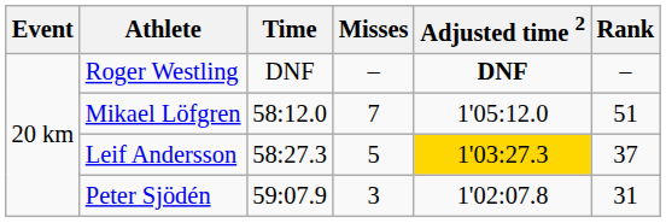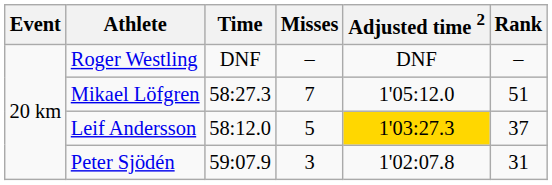 <table class="wikitable" style="font-size:90%">
 <tr>
 <th>Event</th>
 <th>Athlete</th>
 <th>Time</th>
 <th>Misses</th>
 <th>Adjusted time <sup>2</sup></th>
 <th>Rank</th>
 </tr>
 <tr>
 <td rowspan="4">20 km</td>
 <td><a href='#'>Roger Westling</a></td>
 <td align="center">DNF</td>
 <td align="center">–</td>
-<td align="center"><strong>DNF</strong></td>
+<td align="center">DNF</td>
 <td align="center">–</td>
 </tr>
 <tr>
 <td><a href='#'>Mikael Löfgren</a></td>
-<td align="center">58:12.0</td>
+<td align="center">58:27.3</td>
 <td align="center">7</td>
 <td align="center">1'05:12.0</td>
 <td align="center">51</td>
 </tr>
 <tr>
 <td><a href='#'>Leif Andersson</a></td>
-<td align="center">58:27.3</td>
+<td align="center">58:12.0</td>
 <td align="center">5</td>
 <td align="center" style="background: gold;">1'03:27.3</td>
 <td align="center">37</td>
 </tr>
 <tr>
 <td><a href='#'>Peter Sjödén</a></td>
 <td align="center">59:07.9</td>
 <td align="center">3</td>
 <td align="center">1'02:07.8</td>
 <td align="center">31</td>
 </tr>
 </table>
